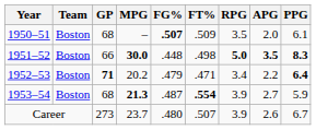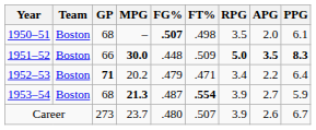 <table class="wikitable sortable" style="font-size:95%; text-align:right;">
 <tr>
 <th>Year</th>
 <th>Team</th>
 <th>GP</th>
 <th>MPG</th>
 <th>FG%</th>
 <th>FT%</th>
 <th>RPG</th>
 <th>APG</th>
 <th>PPG</th>
 </tr>
 <tr>
 <td style="text-align:left;"><a href='#'>1950–51</a></td>
 <td style="text-align:left;"><a href='#'>Boston</a></td>
 <td>68</td>
 <td>–</td>
 <td><strong>.507</strong></td>
-<td>.509</td>
+<td>.498</td>
 <td>3.5</td>
 <td>2.0</td>
 <td>6.1</td>
 </tr>
 <tr>
 <td style="text-align:left;"><a href='#'>1951–52</a></td>
 <td style="text-align:left;"><a href='#'>Boston</a></td>
 <td>66</td>
 <td><strong>30.0</strong></td>
 <td>.448</td>
-<td>.498</td>
+<td>.509</td>
 <td><strong>5.0</strong></td>
 <td><strong>3.5</strong></td>
 <td><strong>8.3</strong></td>
 </tr>
 <tr>
 <td style="text-align:left;"><a href='#'>1952–53</a></td>
 <td style="text-align:left;"><a href='#'>Boston</a></td>
 <td><strong>71</strong></td>
 <td>20.2</td>
 <td>.479</td>
 <td>.471</td>
 <td>3.4</td>
 <td>2.2</td>
-<td><strong>6.4</strong></td>
+<td>6.4</td>
 </tr>
 <tr>
 <td style="text-align:left;"><a href='#'>1953–54</a></td>
 <td style="text-align:left;"><a href='#'>Boston</a></td>
 <td>68</td>
 <td><strong>21.3</strong></td>
 <td>.487</td>
 <td><strong>.554</strong></td>
 <td>3.9</td>
 <td>2.7</td>
 <td>5.9</td>
 </tr>
 <tr class="sortbottom">
 <td colspan="2" style="text-align:center;">Career</td>
 <td>273</td>
 <td>23.7</td>
 <td>.480</td>
 <td>.507</td>
 <td>3.9</td>
 <td>2.6</td>
 <td>6.7</td>
 </tr>
 </table>
